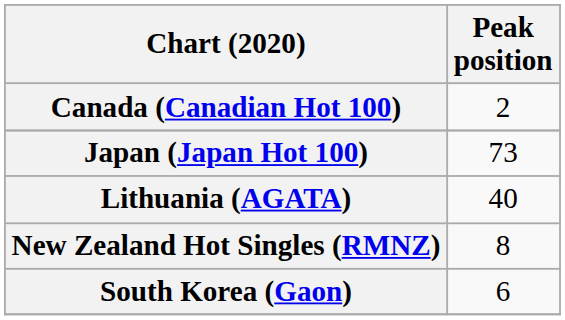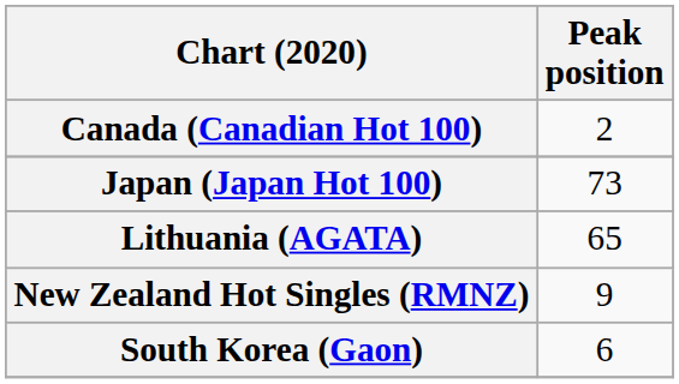 <table class="wikitable sortable plainrowheaders" style="text-align:center">
 <tr>
 <th scope="col">Chart (2020)</th>
 <th scope="col">Peak<br>position</th>
 </tr>
 <tr>
 <th scope="row">Canada (<a href='#'>Canadian Hot 100</a>)</th>
 <td>2</td>
 </tr>
 <tr>
 </tr>
 <tr>
 <th scope="row">Japan (<a href='#'>Japan Hot 100</a>)</th>
 <td>73</td>
 </tr>
 <tr>
 <th scope="row">Lithuania (<a href='#'>AGATA</a>)</th>
-<td>40</td>
+<td>65</td>
 </tr>
 <tr>
 <th scope="row">New Zealand Hot Singles (<a href='#'>RMNZ</a>)</th>
-<td>8</td>
+<td>9</td>
 </tr>
 <tr>
 <th scope="row">South Korea (<a href='#'>Gaon</a>)</th>
 <td>6</td>
 </tr>
 <tr>
 </tr>
 </table>
